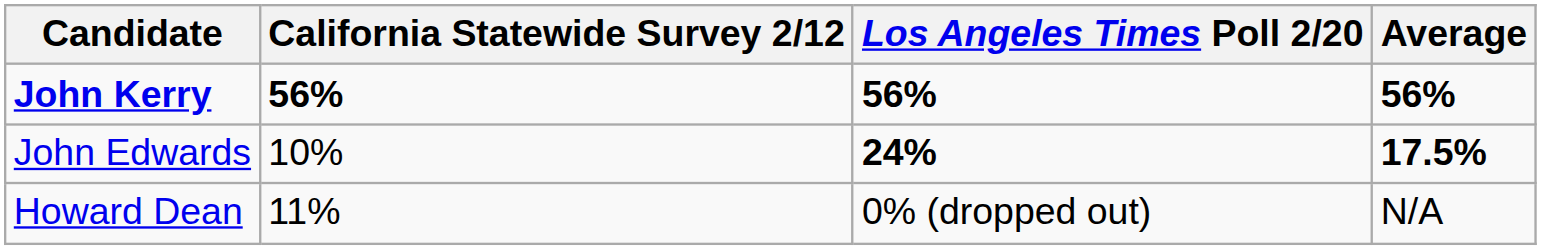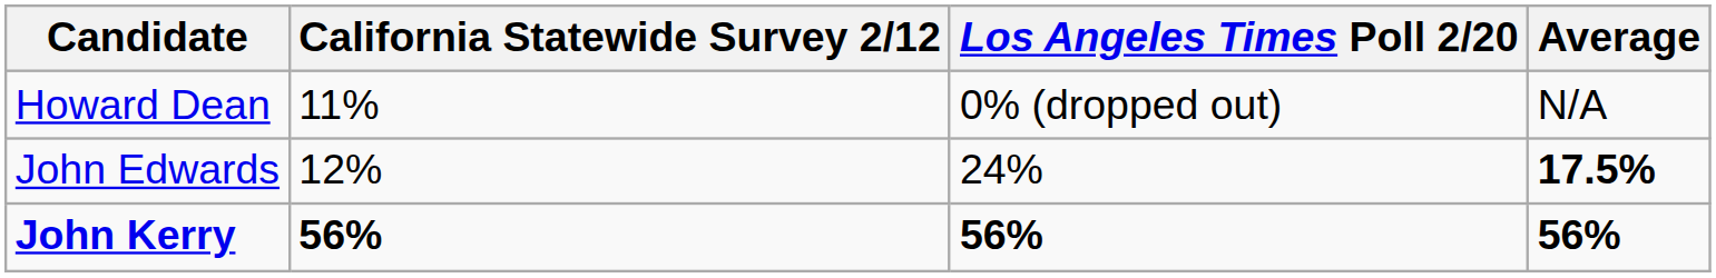 <table class="wikitable">
 <tr>
 <th>Candidate</th>
 <th>California Statewide Survey 2/12</th>
 <th><em><a href='#'>Los Angeles Times</a></em> Poll 2/20</th>
 <th>Average</th>
 </tr>
 <tr>
+<td><a href='#'>Howard Dean</a></td>
+<td>11%</td>
+<td>0% (dropped out)</td>
+<td>N/A</td>
+</tr>
+<tr>
+<td><a href='#'>John Edwards</a></td>
+<td>12%</td>
+<td>24%</td>
+<td><strong>17.5%</strong></td>
+</tr>
+<tr>
 <td><strong><a href='#'>John Kerry</a></strong></td>
 <td><strong>56%</strong></td>
 <td><strong>56%</strong></td>
 <td><strong>56%</strong></td>
 </tr>
-<tr>
-<td><a href='#'>John Edwards</a></td>
-<td>10%</td>
-<td><strong>24%</strong></td>
-<td><strong>17.5%</strong></td>
-</tr>
-<tr>
-<td><a href='#'>Howard Dean</a></td>
-<td>11%</td>
-<td>0% (dropped out)</td>
-<td>N/A</td>
-</tr>
 </table>
